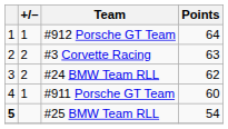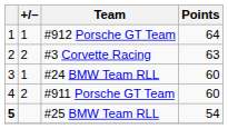 <table class="wikitable" style="font-size: 95%;">
 <tr>
 <th scope="col"></th>
 <th scope="col">+/–</th>
 <th scope="col">Team</th>
 <th scope="col">Points</th>
 </tr>
 <tr>
 <td align=center>1</td>
 <td align="left"> 1</td>
 <td> #912 <a href='#'>Porsche GT Team</a></td>
 <td align=right>64</td>
 </tr>
 <tr>
 <td align=center>2</td>
 <td align="left"> 2</td>
 <td> #3 <a href='#'>Corvette Racing</a></td>
 <td align=right>63</td>
 </tr>
 <tr>
 <td align=center>3</td>
-<td align="left"> 2</td>
+<td align="left"> 1</td>
 <td> #24 <a href='#'>BMW Team RLL</a></td>
-<td align=right>62</td>
+<td align=right>60</td>
 </tr>
 <tr>
 <td align=center>4</td>
-<td align="left"> 1</td>
+<td align="left"> 2</td>
 <td> #911 <a href='#'>Porsche GT Team</a></td>
 <td align=right>60</td>
 </tr>
 <tr>
 <td align=center><strong>5</strong></td>
 <td align="left"></td>
 <td> #25 <a href='#'>BMW Team RLL</a></td>
 <td align=right>54</td>
 </tr>
 <tr>
 </tr>
 </table>
